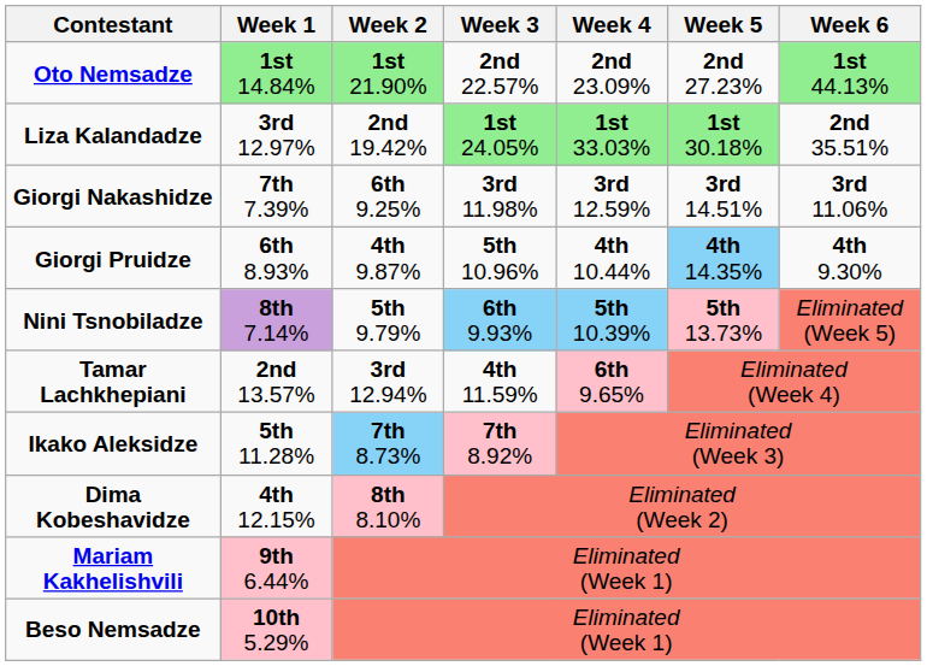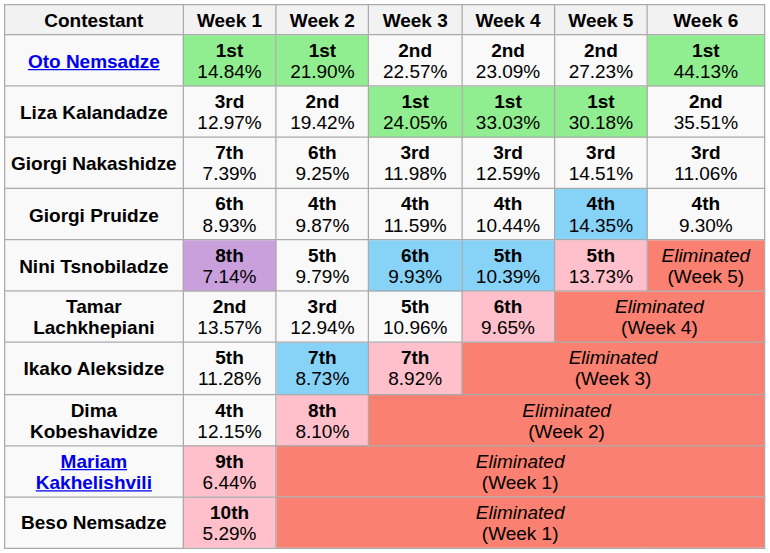 <table class="wikitable" style="text-align:center; font-size:95%">
 <tr>
 <th style="width:15%">Contestant</th>
 <th style="width:7%">Week 1</th>
 <th style="width:7%">Week 2</th>
 <th style="width:7%">Week 3</th>
 <th style="width:7%">Week 4</th>
 <th style="width:7%">Week 5</th>
 <th style="width:7%">Week 6</th>
 </tr>
 <tr>
 <td><strong><a href='#'>Oto Nemsadze</a> </strong></td>
 <td style="background:lightgreen"><strong>1st</strong><br>14.84%</td>
 <td style="background:lightgreen"><strong>1st</strong><br>21.90%</td>
 <td><strong>2nd</strong><br>22.57%</td>
 <td><strong>2nd</strong><br>23.09%</td>
 <td><strong>2nd</strong><br>27.23%</td>
 <td style="background:lightgreen"><strong>1st</strong><br>44.13%</td>
 </tr>
 <tr>
 <td><strong>Liza Kalandadze</strong></td>
 <td><strong>3rd</strong><br>12.97%</td>
 <td><strong>2nd</strong><br>19.42%</td>
 <td style="background:lightgreen"><strong>1st</strong><br>24.05%</td>
 <td style="background:lightgreen"><strong>1st</strong><br>33.03%</td>
 <td style="background:lightgreen"><strong>1st</strong><br>30.18%</td>
 <td><strong>2nd</strong><br>35.51%</td>
 </tr>
 <tr>
 <td><strong>Giorgi Nakashidze</strong></td>
 <td><strong>7th</strong><br>7.39%</td>
 <td><strong>6th</strong><br>9.25%</td>
 <td><strong>3rd</strong><br>11.98%</td>
 <td><strong>3rd</strong><br>12.59%</td>
 <td><strong>3rd</strong><br>14.51%</td>
 <td><strong>3rd</strong><br>11.06%</td>
 </tr>
 <tr>
 <td><strong>Giorgi Pruidze</strong></td>
 <td><strong>6th</strong><br>8.93%</td>
 <td><strong>4th</strong><br>9.87%</td>
-<td><strong>5th</strong><br>10.96%</td>
+<td><strong>4th</strong><br>11.59%</td>
 <td><strong>4th</strong><br>10.44%</td>
 <td style="background:#87D3F8"><strong>4th</strong><br>14.35%</td>
 <td><strong>4th</strong><br>9.30%</td>
 </tr>
 <tr>
 <td><strong>Nini Tsnobiladze</strong></td>
 <td style="background:#C9A0DC"><strong>8th</strong><br>7.14%</td>
 <td><strong>5th</strong><br>9.79%</td>
 <td style="background:#87D3F8"><strong>6th</strong><br>9.93%</td>
 <td style="background:#87D3F8"><strong>5th</strong><br>10.39%</td>
 <td style="background:pink"><strong>5th</strong><br>13.73%</td>
 <td style="background:#FA8072"><em>Eliminated</em><br>(Week 5)</td>
 </tr>
 <tr>
 <td><strong>Tamar Lachkhepiani</strong></td>
 <td><strong>2nd</strong><br>13.57%</td>
 <td><strong>3rd</strong><br>12.94%</td>
-<td><strong>4th</strong><br>11.59%</td>
+<td><strong>5th</strong><br>10.96%</td>
 <td style="background:pink"><strong>6th</strong><br>9.65%</td>
 <td style="background:#FA8072" colspan="2"><em>Eliminated</em><br>(Week 4)</td>
 </tr>
 <tr>
 <td><strong>Ikako Aleksidze</strong></td>
 <td><strong>5th</strong><br>11.28%</td>
 <td style="background:#87D3F8"><strong>7th</strong><br>8.73%</td>
 <td style="background:pink"><strong>7th</strong><br>8.92%</td>
 <td style="background:#FA8072" colspan="3"><em>Eliminated</em><br>(Week 3)</td>
 </tr>
 <tr>
 <td><strong>Dima Kobeshavidze </strong></td>
 <td><strong>4th</strong><br>12.15%</td>
 <td style="background:pink"><strong>8th</strong><br>8.10%</td>
 <td style="background:#FA8072" colspan="4"><em>Eliminated</em><br>(Week 2)</td>
 </tr>
 <tr>
 <td><strong><a href='#'>Mariam Kakhelishvili</a></strong></td>
 <td style="background:pink"><strong>9th</strong><br>6.44%</td>
 <td style="background:#FA8072" colspan="5"><em>Eliminated</em><br>(Week 1)</td>
 </tr>
 <tr>
 <td><strong>Beso Nemsadze</strong></td>
 <td style="background:pink"><strong>10th</strong><br>5.29%</td>
 <td style="background:#FA8072" colspan="5"><em>Eliminated</em><br>(Week 1)</td>
 </tr>
 </table>
